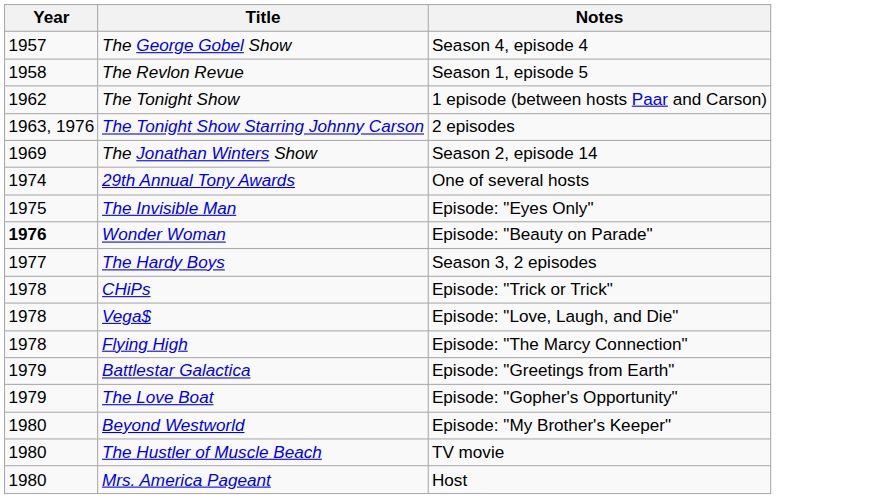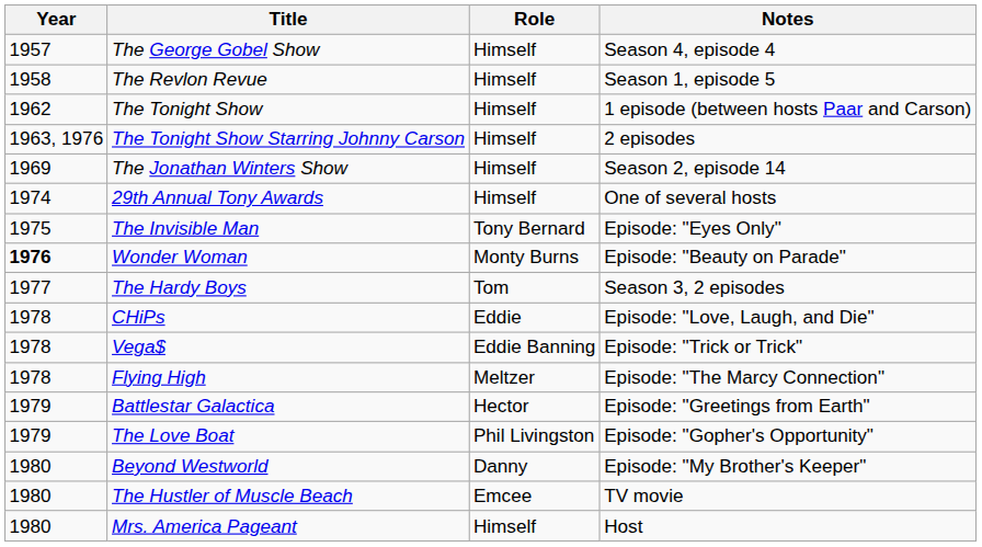 <table class="wikitable">
 <tr>
 <th>Year</th>
 <th>Title</th>
+<th>Role</th>
 <th>Notes</th>
 </tr>
 <tr>
 <td>1957</td>
 <td><em>The <a href='#'>George Gobel</a> Show</em></td>
+<td>Himself</td>
 <td>Season 4, episode 4</td>
 </tr>
 <tr>
 <td>1958</td>
 <td><em>The Revlon Revue</em></td>
+<td>Himself</td>
 <td>Season 1, episode 5</td>
 </tr>
 <tr>
 <td>1962</td>
 <td><em>The Tonight Show</em></td>
+<td>Himself</td>
 <td>1 episode (between hosts <a href='#'>Paar</a> and Carson)</td>
 </tr>
 <tr>
 <td>1963, 1976</td>
 <td><em><a href='#'>The Tonight Show Starring Johnny Carson</a></em></td>
+<td>Himself</td>
 <td>2 episodes</td>
 </tr>
 <tr>
 <td>1969</td>
 <td><em>The <a href='#'>Jonathan Winters</a> Show</em></td>
+<td>Himself</td>
 <td>Season 2, episode 14</td>
 </tr>
 <tr>
 <td>1974</td>
 <td><em><a href='#'>29th Annual Tony Awards</a></em></td>
+<td>Himself</td>
 <td>One of several hosts</td>
 </tr>
 <tr>
 <td>1975</td>
 <td><em><a href='#'>The Invisible Man</a></em></td>
+<td>Tony Bernard</td>
 <td>Episode: "Eyes Only"</td>
 </tr>
 <tr>
 <td><strong>1976</strong></td>
 <td><em><a href='#'>Wonder Woman</a></em></td>
+<td>Monty Burns</td>
 <td>Episode: "Beauty on Parade"</td>
 </tr>
 <tr>
 <td>1977</td>
 <td><em><a href='#'>The Hardy Boys</a></em></td>
+<td>Tom</td>
 <td>Season 3, 2 episodes</td>
 </tr>
 <tr>
 <td>1978</td>
 <td><em><a href='#'>CHiPs</a></em></td>
+<td>Eddie</td>
+<td>Episode: "Love, Laugh, and Die"</td>
+</tr>
+<tr>
+<td>1978</td>
+<td><em><a href='#'>Vega$</a></em></td>
+<td>Eddie Banning</td>
 <td>Episode: "Trick or Trick"</td>
 </tr>
 <tr>
 <td>1978</td>
-<td><em><a href='#'>Vega$</a></em></td>
-<td>Episode: "Love, Laugh, and Die"</td>
-</tr>
-<tr>
-<td>1978</td>
 <td><em><a href='#'>Flying High</a></em></td>
+<td>Meltzer</td>
 <td>Episode: "The Marcy Connection"</td>
 </tr>
 <tr>
 <td>1979</td>
 <td><em><a href='#'>Battlestar Galactica</a></em></td>
+<td>Hector</td>
 <td>Episode: "Greetings from Earth"</td>
 </tr>
 <tr>
 <td>1979</td>
 <td><em><a href='#'>The Love Boat</a></em></td>
+<td>Phil Livingston</td>
 <td>Episode: "Gopher's Opportunity"</td>
 </tr>
 <tr>
 <td>1980</td>
 <td><em><a href='#'>Beyond Westworld</a></em></td>
+<td>Danny</td>
 <td>Episode: "My Brother's Keeper"</td>
 </tr>
 <tr>
 <td>1980</td>
 <td><em><a href='#'>The Hustler of Muscle Beach</a></em></td>
+<td>Emcee</td>
 <td>TV movie</td>
 </tr>
 <tr>
 <td>1980</td>
 <td><em><a href='#'>Mrs. America Pageant</a></em></td>
+<td>Himself</td>
 <td>Host</td>
 </tr>
 </table>
